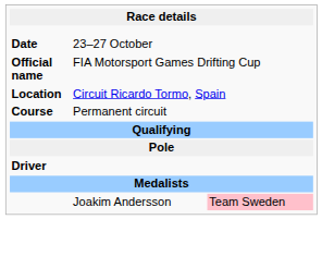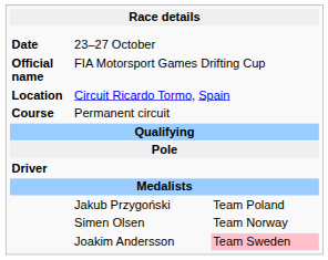 <table class="infobox" align="right" cellpadding="2" style="float:right; width: 26em; ">
 <tr>
 <th colspan="3" bgcolor="#efefef">Race details</th>
 </tr>
 <tr>
 <td colspan="3" style="text-align:center;"></td>
 </tr>
 <tr>
 <td colspan="3" style="text-align:center;"></td>
 </tr>
 <tr>
 <td style="width: 20%;"><strong>Date</strong></td>
 <td>23–27 October</td>
 </tr>
 <tr>
 <td><strong>Official name</strong></td>
 <td colspan=2>FIA Motorsport Games Drifting Cup</td>
 </tr>
 <tr>
 <td><strong>Location</strong></td>
 <td colspan=2> <a href='#'>Circuit Ricardo Tormo</a>, <a href='#'>Spain</a></td>
 </tr>
 <tr>
 <td><strong>Course</strong></td>
 <td colspan=2>Permanent circuit<br></td>
 </tr>
 <tr>
 <td colspan=3 style="text-align:center; background-color:#99ccff"><strong>Qualifying</strong></td>
 </tr>
 <tr>
 <th colspan=3 bgcolor="#efefef">Pole</th>
 </tr>
 <tr>
 <td><strong>Driver</strong></td>
 <td></td>
 <td></td>
 </tr>
 <tr>
 <td colspan=3 style="text-align:center; background-color:#99ccff"><strong>Medalists</strong></td>
 </tr>
 <tr>
 <td></td>
+<td> Jakub Przygoński</td>
+<td>Team Poland</td>
+</tr>
+<tr>
+<td></td>
+<td> Simen Olsen</td>
+<td>Team Norway</td>
+</tr>
+<tr>
+<td></td>
 <td> Joakim Andersson</td>
 <td style="background: pink;">Team Sweden</td>
 </tr>
 </table>
